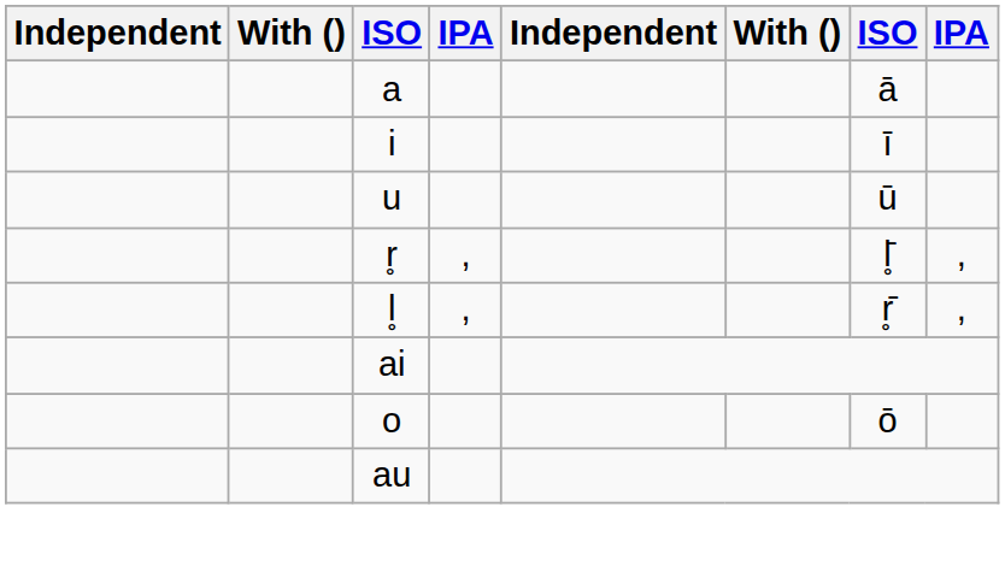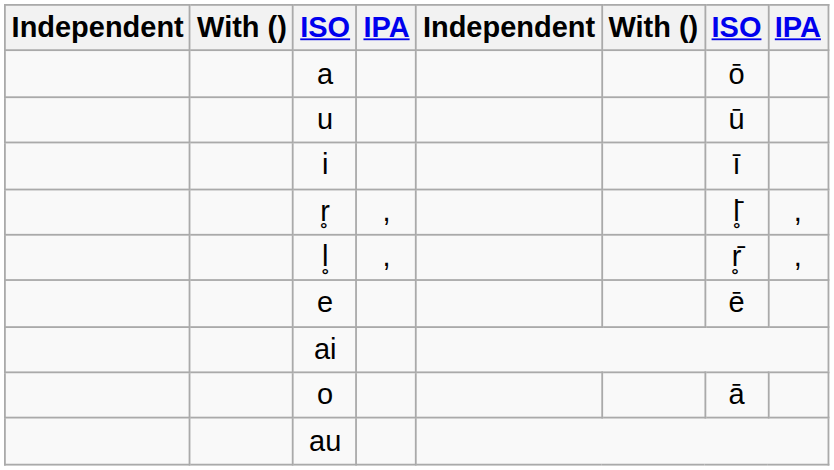 <table class="wikitable">
 <tr align="center">
 <th>Independent</th>
 <th>With  ()</th>
 <th><a href='#'>ISO</a></th>
 <th><a href='#'>IPA</a></th>
 <th>Independent</th>
 <th>With  ()</th>
 <th><a href='#'>ISO</a></th>
 <th><a href='#'>IPA</a></th>
 </tr>
 <tr align="center">
 <td style="font-size:18pt;"></td>
 <td style="font-size:18pt;"></td>
 <td>a</td>
 <td></td>
 <td style="font-size:18pt;"></td>
 <td style="font-size:18pt;"></td>
-<td>ā</td>
+<td>ō</td>
+<td></td>
+</tr>
+<tr align="center">
+<td style="font-size:18pt;"></td>
+<td style="font-size:18pt;"></td>
+<td>u</td>
+<td></td>
+<td style="font-size:18pt;"></td>
+<td style="font-size:18pt;"></td>
+<td>ū</td>
 <td></td>
 </tr>
 <tr align="center">
 <td style="font-size:18pt;"></td>
 <td style="font-size:18pt;"></td>
 <td>i</td>
 <td></td>
 <td style="font-size:18pt;"></td>
 <td style="font-size:18pt;"></td>
 <td>ī</td>
-<td></td>
-</tr>
-<tr align="center">
-<td style="font-size:18pt;"></td>
-<td style="font-size:18pt;"></td>
-<td>u</td>
-<td></td>
-<td style="font-size:18pt;"></td>
-<td style="font-size:18pt;"></td>
-<td>ū</td>
 <td></td>
 </tr>
 <tr align="center">
 <td style="font-size:18pt;"></td>
 <td style="font-size:18pt;"></td>
 <td>r̥</td>
 <td>, </td>
 <td style="font-size:18pt;"></td>
 <td style="font-size:18pt;"></td>
 <td>l̥̄</td>
 <td>, </td>
 </tr>
 <tr align="center">
 <td style="font-size:18pt;"></td>
 <td style="font-size:18pt;"></td>
 <td>l̥</td>
 <td>, </td>
 <td style="font-size:18pt;"></td>
 <td style="font-size:18pt;"></td>
 <td>r̥̄</td>
 <td>, </td>
 </tr>
 <tr align="center">
 <td style="font-size:18pt;"></td>
 <td style="font-size:18pt;"></td>
+<td>e</td>
+<td></td>
+<td style="font-size:18pt;"></td>
+<td style="font-size:18pt;"></td>
+<td>ē</td>
+<td></td>
+</tr>
+<tr align="center">
+<td style="font-size:18pt;"></td>
+<td style="font-size:18pt;"></td>
 <td>ai</td>
 <td></td>
 </tr>
 <tr align="center">
 <td style="font-size:18pt;"></td>
 <td style="font-size:18pt;"></td>
 <td>o</td>
 <td></td>
 <td style="font-size:18pt;"></td>
 <td style="font-size:18pt;"></td>
-<td>ō</td>
+<td>ā</td>
 <td></td>
 </tr>
 <tr align="center">
 <td style="font-size:18pt;"></td>
 <td style="font-size:18pt;"></td>
 <td>au</td>
 <td></td>
 </tr>
 </table>
